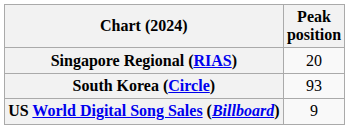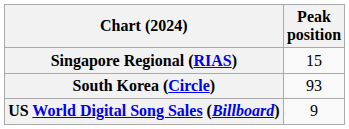 <table class="wikitable sortable plainrowheaders" style="text-align:center">
 <tr>
 <th scope="col">Chart (2024)</th>
 <th scope="col">Peak<br>position</th>
 </tr>
 <tr>
 <th scope="row">Singapore Regional (<a href='#'>RIAS</a>)</th>
-<td>20</td>
+<td>15</td>
 </tr>
 <tr>
 <th scope="row">South Korea (<a href='#'>Circle</a>)</th>
 <td>93</td>
 </tr>
 <tr>
 <th scope="row">US <a href='#'>World Digital Song Sales</a> (<em><a href='#'>Billboard</a></em>)</th>
 <td>9</td>
 </tr>
 </table>
